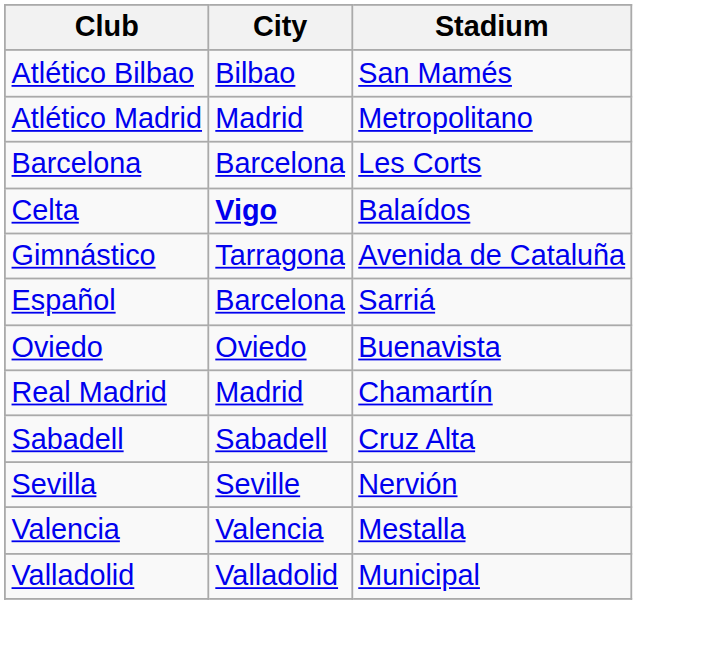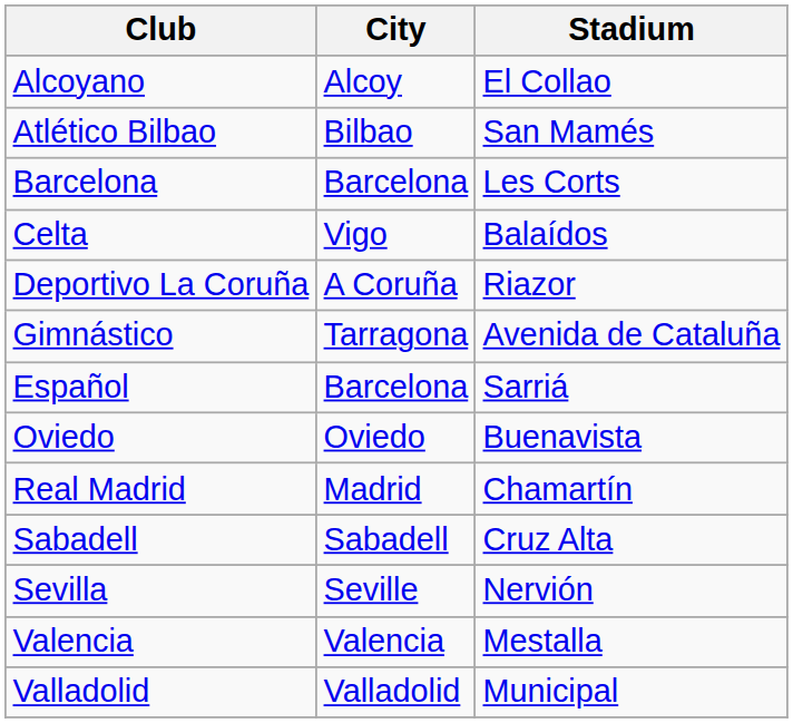 <table class="wikitable sortable">
 <tr>
 <th>Club</th>
 <th>City</th>
 <th>Stadium</th>
 </tr>
 <tr>
+<td><a href='#'>Alcoyano</a></td>
+<td><a href='#'>Alcoy</a></td>
+<td><a href='#'>El Collao</a></td>
+</tr>
+<tr>
 <td><a href='#'>Atlético Bilbao</a></td>
 <td><a href='#'>Bilbao</a></td>
 <td><a href='#'>San Mamés</a></td>
-</tr>
-<tr>
-<td><a href='#'>Atlético Madrid</a></td>
-<td><a href='#'>Madrid</a></td>
-<td><a href='#'>Metropolitano</a></td>
 </tr>
 <tr>
 <td><a href='#'>Barcelona</a></td>
 <td><a href='#'>Barcelona</a></td>
 <td><a href='#'>Les Corts</a></td>
 </tr>
 <tr>
 <td><a href='#'>Celta</a></td>
-<td><strong><a href='#'>Vigo</a></strong></td>
+<td><a href='#'>Vigo</a></td>
 <td><a href='#'>Balaídos</a></td>
+</tr>
+<tr>
+<td><a href='#'>Deportivo La Coruña</a></td>
+<td><a href='#'>A Coruña</a></td>
+<td><a href='#'>Riazor</a></td>
 </tr>
 <tr>
 <td><a href='#'>Gimnástico</a></td>
 <td><a href='#'>Tarragona</a></td>
 <td><a href='#'>Avenida de Cataluña</a></td>
 </tr>
 <tr>
 <td><a href='#'>Español</a></td>
 <td><a href='#'>Barcelona</a></td>
 <td><a href='#'>Sarriá</a></td>
 </tr>
 <tr>
 <td><a href='#'>Oviedo</a></td>
 <td><a href='#'>Oviedo</a></td>
 <td><a href='#'>Buenavista</a></td>
 </tr>
 <tr>
 <td><a href='#'>Real Madrid</a></td>
 <td><a href='#'>Madrid</a></td>
 <td><a href='#'>Chamartín</a></td>
 </tr>
 <tr>
 <td><a href='#'>Sabadell</a></td>
 <td><a href='#'>Sabadell</a></td>
 <td><a href='#'>Cruz Alta</a></td>
 </tr>
 <tr>
 <td><a href='#'>Sevilla</a></td>
 <td><a href='#'>Seville</a></td>
 <td><a href='#'>Nervión</a></td>
 </tr>
 <tr>
 <td><a href='#'>Valencia</a></td>
 <td><a href='#'>Valencia</a></td>
 <td><a href='#'>Mestalla</a></td>
 </tr>
 <tr>
 <td><a href='#'>Valladolid</a></td>
 <td><a href='#'>Valladolid</a></td>
 <td><a href='#'>Municipal</a></td>
 </tr>
 </table>
